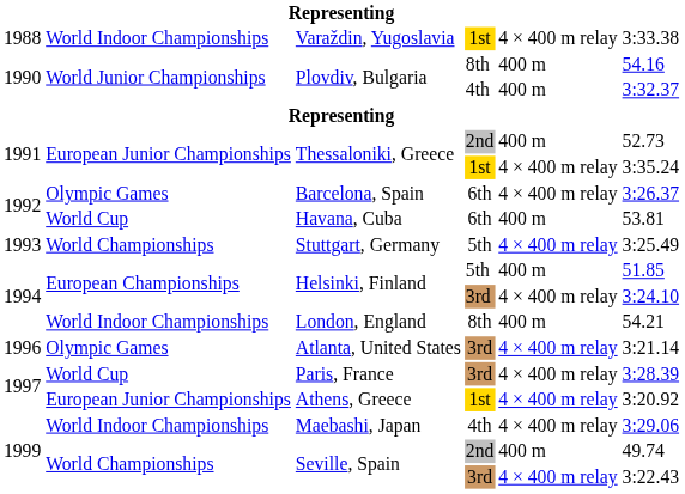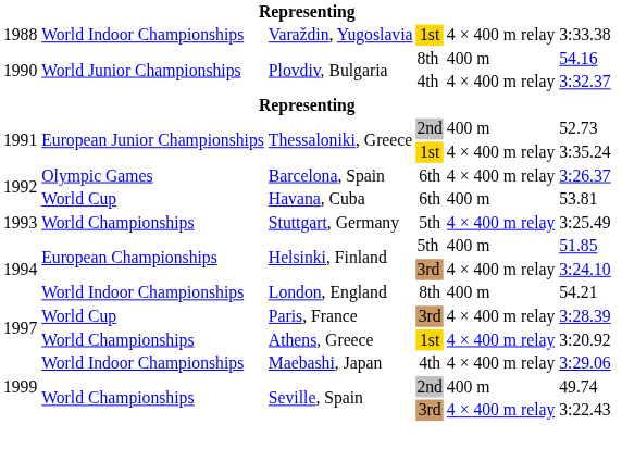 <table>
 <tr>
 <th colspan="6">Representing </th>
 </tr>
 <tr>
 <td>1988</td>
 <td><a href='#'>World Indoor Championships</a></td>
 <td><a href='#'>Varaždin</a>, <a href='#'>Yugoslavia</a></td>
 <td bgcolor="gold" align="center">1st</td>
 <td>4 × 400 m relay</td>
 <td>3:33.38</td>
 </tr>
 <tr>
 <td rowspan=2>1990</td>
 <td rowspan=2><a href='#'>World Junior Championships</a></td>
 <td rowspan=2><a href='#'>Plovdiv</a>, Bulgaria</td>
 <td>8th</td>
 <td>400 m</td>
 <td><a href='#'>54.16</a></td>
 </tr>
 <tr>
 <td>4th</td>
-<td>400 m</td>
+<td>4 × 400 m relay</td>
 <td><a href='#'>3:32.37</a></td>
 </tr>
 <tr>
 <th colspan="6">Representing </th>
 </tr>
 <tr>
 <td rowspan=2>1991</td>
 <td rowspan=2><a href='#'>European Junior Championships</a></td>
 <td rowspan=2><a href='#'>Thessaloniki</a>, Greece</td>
 <td bgcolor="silver" align="center">2nd</td>
 <td>400 m</td>
 <td>52.73</td>
 </tr>
 <tr>
 <td bgcolor="gold" align="center">1st</td>
 <td>4 × 400 m relay</td>
 <td>3:35.24</td>
 </tr>
 <tr>
 <td rowspan=2>1992</td>
 <td><a href='#'>Olympic Games</a></td>
 <td><a href='#'>Barcelona</a>, Spain</td>
 <td align="center">6th</td>
 <td>4 × 400 m relay</td>
 <td><a href='#'>3:26.37</a></td>
 </tr>
 <tr>
 <td><a href='#'>World Cup</a></td>
 <td><a href='#'>Havana</a>, Cuba</td>
 <td align="center">6th</td>
 <td>400 m</td>
 <td>53.81</td>
 </tr>
 <tr>
 <td>1993</td>
 <td><a href='#'>World Championships</a></td>
 <td><a href='#'>Stuttgart</a>, Germany</td>
 <td align="center">5th</td>
 <td><a href='#'>4 × 400 m relay</a></td>
 <td>3:25.49</td>
 </tr>
 <tr>
 <td rowspan=3>1994</td>
 <td rowspan=2><a href='#'>European Championships</a></td>
 <td rowspan=2><a href='#'>Helsinki</a>, Finland</td>
 <td>5th</td>
 <td>400 m</td>
 <td><a href='#'>51.85</a></td>
 </tr>
 <tr>
 <td bgcolor="cc9966">3rd</td>
 <td>4 × 400 m relay</td>
 <td><a href='#'>3:24.10</a></td>
 </tr>
 <tr>
 <td><a href='#'>World Indoor Championships</a></td>
 <td><a href='#'>London</a>, England</td>
 <td align="center">8th</td>
 <td>400 m</td>
 <td>54.21</td>
 </tr>
 <tr>
-<td>1996</td>
-<td><a href='#'>Olympic Games</a></td>
-<td><a href='#'>Atlanta</a>, United States</td>
-<td bgcolor="cc9966" align="center">3rd</td>
-<td><a href='#'>4 × 400 m relay</a></td>
-<td>3:21.14</td>
-</tr>
-<tr>
 <td rowspan=2>1997</td>
 <td><a href='#'>World Cup</a></td>
 <td><a href='#'>Paris</a>, France</td>
 <td bgcolor="cc9966" align="center">3rd</td>
 <td>4 × 400 m relay</td>
 <td><a href='#'>3:28.39</a></td>
 </tr>
 <tr>
-<td><a href='#'>European Junior Championships</a></td>
+<td><a href='#'>World Championships</a></td>
 <td><a href='#'>Athens</a>, Greece</td>
 <td bgcolor="gold" align="center">1st</td>
 <td><a href='#'>4 × 400 m relay</a></td>
 <td>3:20.92</td>
 </tr>
 <tr>
 <td rowspan=3>1999</td>
 <td><a href='#'>World Indoor Championships</a></td>
 <td><a href='#'>Maebashi</a>, Japan</td>
 <td align="center">4th</td>
 <td>4 × 400 m relay</td>
 <td><a href='#'>3:29.06</a></td>
 </tr>
 <tr>
 <td rowspan=2><a href='#'>World Championships</a></td>
 <td rowspan=2><a href='#'>Seville</a>, Spain</td>
 <td bgcolor="silver" align="center">2nd</td>
 <td>400 m</td>
 <td>49.74</td>
 </tr>
 <tr>
 <td bgcolor="cc9966" align="center">3rd</td>
 <td><a href='#'>4 × 400 m relay</a></td>
 <td>3:22.43</td>
 </tr>
 </table>
